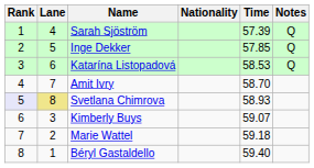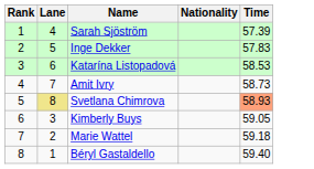 <table class="wikitable sortable" style="text-align:center">
 <tr>
 <th>Rank</th>
 <th>Lane</th>
 <th>Name</th>
 <th>Nationality</th>
 <th>Time</th>
-<th>Notes</th>
 </tr>
 <tr bgcolor=ccffcc>
 <td>1</td>
 <td>4</td>
 <td align=left><a href='#'>Sarah Sjöström</a></td>
 <td align=left></td>
 <td>57.39</td>
-<td>Q</td>
 </tr>
 <tr bgcolor=ccffcc>
 <td>2</td>
 <td>5</td>
 <td align=left><a href='#'>Inge Dekker</a></td>
 <td align=left></td>
-<td>57.85</td>
-<td>Q</td>
+<td>57.83</td>
 </tr>
 <tr bgcolor=ccffcc>
 <td>3</td>
 <td>6</td>
 <td align=left><a href='#'>Katarína Listopadová</a></td>
 <td align=left></td>
 <td>58.53</td>
-<td>Q</td>
 </tr>
 <tr>
 <td>4</td>
 <td>7</td>
 <td align=left><a href='#'>Amit Ivry</a></td>
 <td align=left></td>
-<td>58.70</td>
-<td></td>
+<td>58.73</td>
 </tr>
 <tr>
-<td style="background: lavender;">5</td>
+<td>5</td>
 <td style="background: khaki;">8</td>
 <td align=left><a href='#'>Svetlana Chimrova</a></td>
 <td align=left></td>
-<td>58.93</td>
-<td></td>
+<td style="background: lightsalmon;">58.93</td>
 </tr>
 <tr>
 <td>6</td>
 <td>3</td>
 <td align=left><a href='#'>Kimberly Buys</a></td>
 <td align=left></td>
-<td>59.07</td>
-<td></td>
+<td>59.05</td>
 </tr>
 <tr>
 <td>7</td>
 <td>2</td>
 <td align=left><a href='#'>Marie Wattel</a></td>
 <td align=left></td>
 <td>59.18</td>
-<td></td>
 </tr>
 <tr>
 <td>8</td>
 <td>1</td>
 <td align=left><a href='#'>Béryl Gastaldello</a></td>
 <td align=left></td>
 <td>59.40</td>
-<td></td>
 </tr>
 </table>
